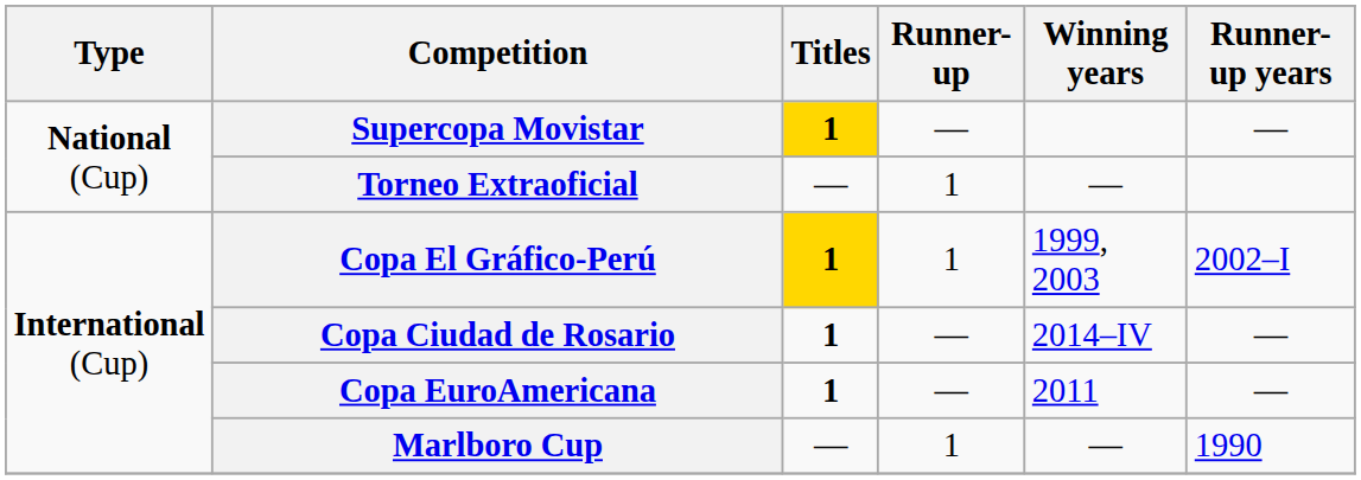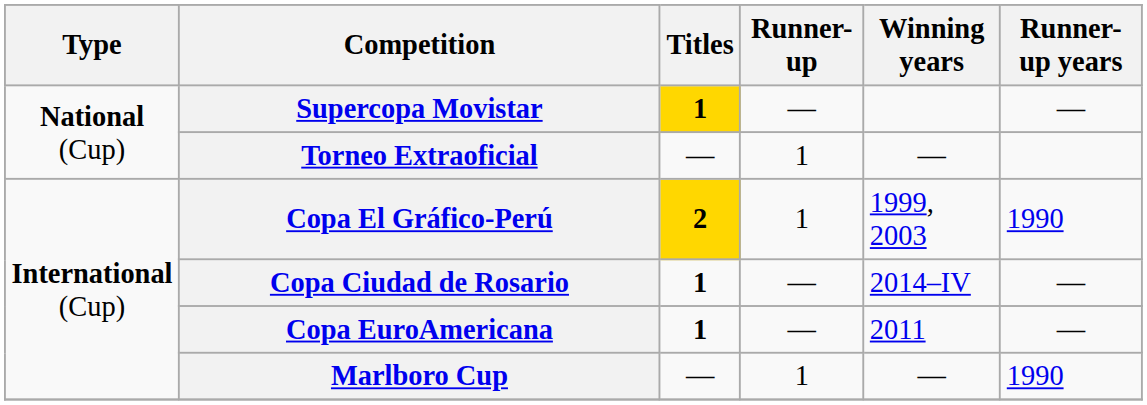 <table class="wikitable plainrowheaders" style="font-size:95%; text-align:center;">
 <tr>
 <th>Type</th>
 <th width=250px>Competition</th>
 <th>Titles</th>
 <th>Runner-up</th>
 <th>Winning years</th>
 <th>Runner-up years</th>
 </tr>
 <tr>
 <td rowspan=2><strong>National</strong><br>(Cup)</td>
 <th scope=col><a href='#'>Supercopa Movistar</a></th>
 <td bgcolor="gold"><strong>1</strong></td>
 <td style="text-align:center;">—</td>
 <td></td>
 <td style="text-align:center;">—</td>
 </tr>
 <tr>
 <th scope=col><a href='#'>Torneo Extraoficial</a></th>
 <td style="text-align:center;">—</td>
 <td>1</td>
 <td style="text-align:center;">—</td>
 <td></td>
 </tr>
 <tr>
 <td rowspan=4><strong>International</strong><br>(Cup)</td>
 <th scope=col><a href='#'>Copa El Gráfico-Perú</a></th>
-<td bgcolor="gold"><strong>1</strong></td>
+<td bgcolor="gold"><strong>2</strong></td>
 <td>1</td>
 <td align="left"><a href='#'>1999</a>, <a href='#'>2003</a></td>
-<td align="left"><a href='#'>2002–I</a></td>
+<td align="left"><a href='#'>1990</a></td>
 </tr>
 <tr>
 <th scope=col><a href='#'>Copa Ciudad de Rosario</a></th>
 <td><strong>1</strong></td>
 <td style="text-align:center;">—</td>
 <td align="left"><a href='#'>2014–IV</a></td>
 <td style="text-align:center;">—</td>
 </tr>
 <tr>
 <th scope=col><a href='#'>Copa EuroAmericana</a></th>
 <td><strong>1</strong></td>
 <td style="text-align:center;">—</td>
 <td align="left"><a href='#'>2011</a></td>
 <td style="text-align:center;">—</td>
 </tr>
 <tr>
 <th scope=col><a href='#'>Marlboro Cup</a></th>
 <td style="text-align:center;">—</td>
 <td>1</td>
 <td style="text-align:center;">—</td>
 <td align="left"><a href='#'>1990</a></td>
 </tr>
 <tr>
 </tr>
 </table>
